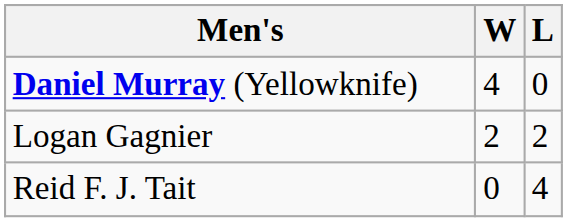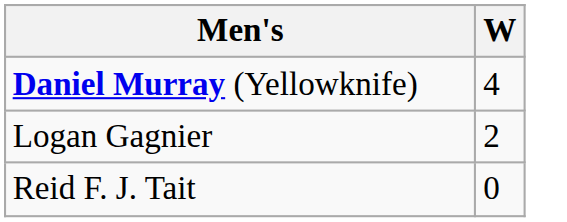 <table class=wikitable>
 <tr>
 <th width=220>Men's</th>
 <th>W</th>
-<th>L</th>
 </tr>
 <tr>
 <td><strong><a href='#'>Daniel Murray</a></strong> (Yellowknife)</td>
 <td>4</td>
-<td>0</td>
 </tr>
 <tr>
 <td>Logan Gagnier</td>
-<td>2</td>
 <td>2</td>
 </tr>
 <tr>
 <td>Reid F. J. Tait</td>
 <td>0</td>
-<td>4</td>
 </tr>
 </table>
